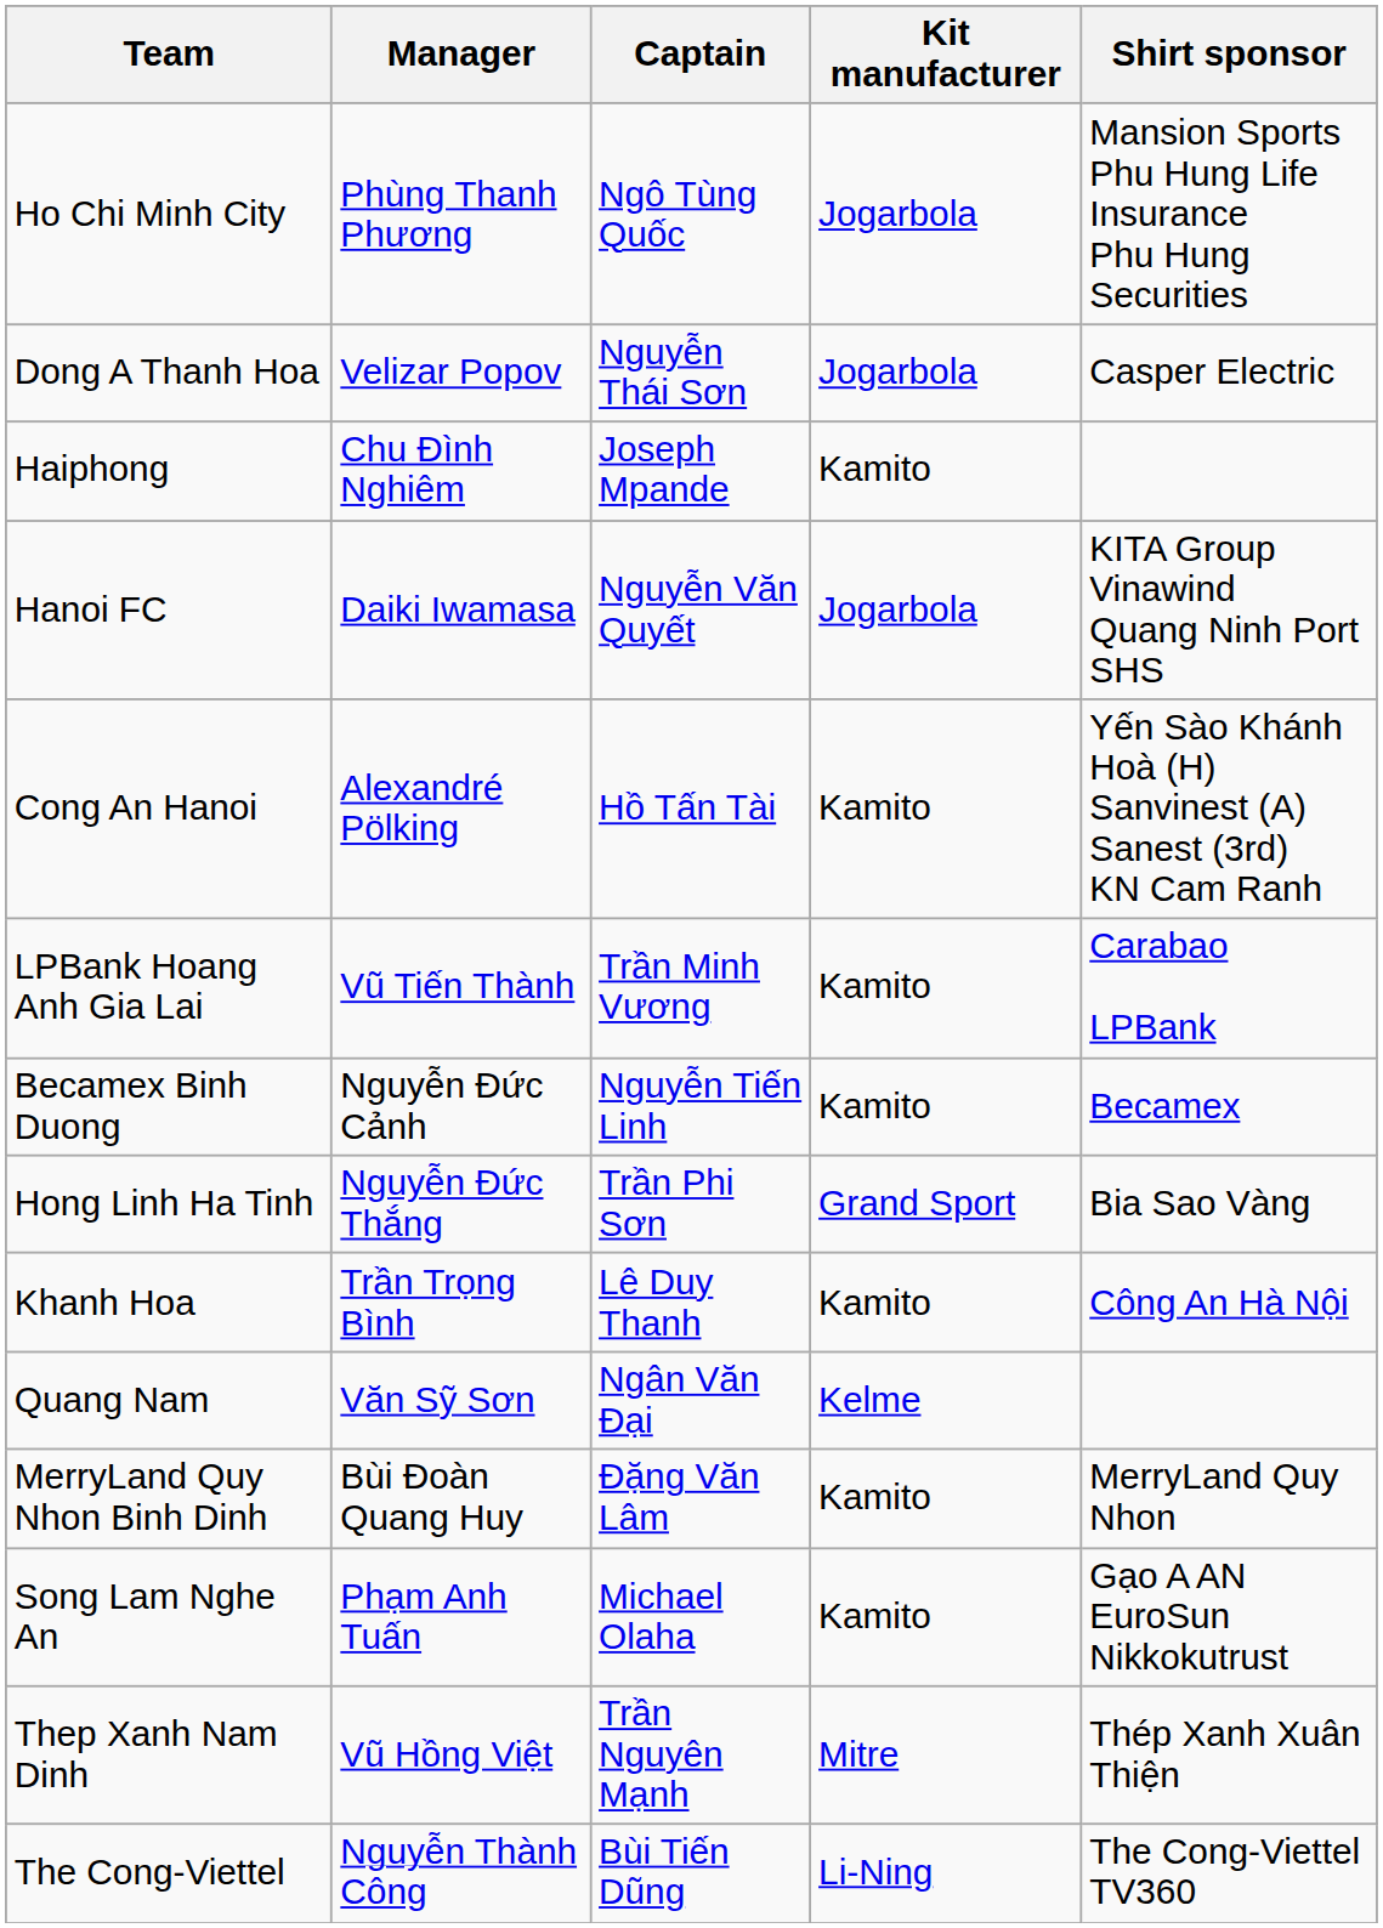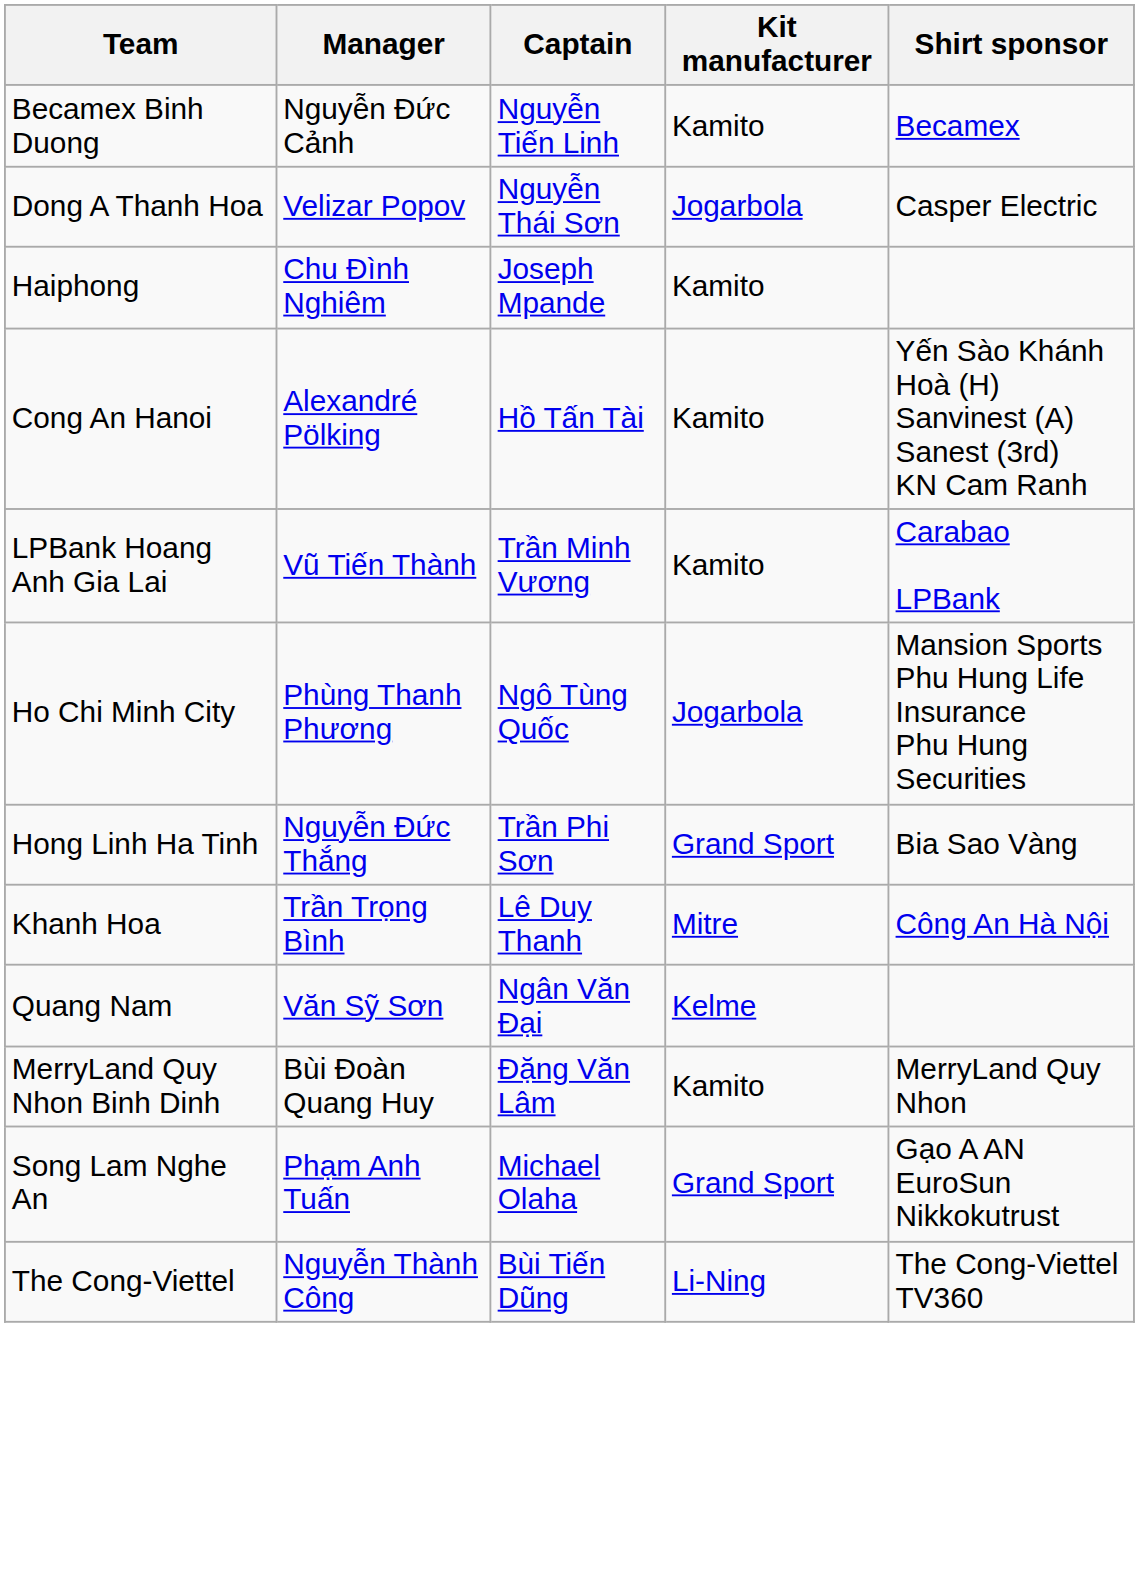 <table class="wikitable sortable" style="text-align:left;">
 <tr>
 <th>Team</th>
 <th>Manager</th>
 <th>Captain</th>
 <th>Kit manufacturer</th>
 <th>Shirt sponsor</th>
 </tr>
 <tr>
-<td>Ho Chi Minh City</td>
-<td> <a href='#'>Phùng Thanh Phương</a></td>
-<td> <a href='#'>Ngô Tùng Quốc</a></td>
-<td> <a href='#'>Jogarbola</a></td>
-<td> Mansion Sports<br> Phu Hung Life Insurance<br> Phu Hung Securities</td>
+<td>Becamex Binh Duong</td>
+<td> Nguyễn Đức Cảnh</td>
+<td> <a href='#'>Nguyễn Tiến Linh</a></td>
+<td> Kamito</td>
+<td> <a href='#'>Becamex</a></td>
 </tr>
 <tr>
 <td>Dong A Thanh Hoa</td>
 <td> <a href='#'>Velizar Popov</a></td>
 <td> <a href='#'>Nguyễn Thái Sơn</a></td>
 <td> <a href='#'>Jogarbola</a></td>
 <td> Casper Electric</td>
 </tr>
 <tr>
 <td>Haiphong</td>
 <td> <a href='#'>Chu Đình Nghiêm</a></td>
 <td> <a href='#'>Joseph Mpande</a></td>
 <td> Kamito</td>
 <td></td>
 </tr>
 <tr>
-<td>Hanoi FC</td>
-<td> <a href='#'>Daiki Iwamasa</a></td>
-<td> <a href='#'>Nguyễn Văn Quyết</a></td>
-<td> <a href='#'>Jogarbola</a></td>
-<td> KITA Group<br> Vinawind<br> Quang Ninh Port<br> SHS</td>
-</tr>
-<tr>
 <td>Cong An Hanoi</td>
 <td> <a href='#'>Alexandré Pölking</a></td>
 <td> <a href='#'>Hồ Tấn Tài</a></td>
 <td> Kamito</td>
 <td> Yến Sào Khánh Hoà (H)<br> Sanvinest (A)<br> Sanest (3rd)<br> KN Cam Ranh</td>
 </tr>
 <tr>
 <td>LPBank Hoang Anh Gia Lai</td>
 <td> <a href='#'>Vũ Tiến Thành</a></td>
 <td> <a href='#'>Trần Minh Vương</a></td>
 <td> Kamito</td>
 <td> <a href='#'>Carabao</a><br><br> <a href='#'>LPBank</a></td>
 </tr>
 <tr>
-<td>Becamex Binh Duong</td>
-<td> Nguyễn Đức Cảnh</td>
-<td> <a href='#'>Nguyễn Tiến Linh</a></td>
-<td> Kamito</td>
-<td> <a href='#'>Becamex</a></td>
+<td>Ho Chi Minh City</td>
+<td> <a href='#'>Phùng Thanh Phương</a></td>
+<td> <a href='#'>Ngô Tùng Quốc</a></td>
+<td> <a href='#'>Jogarbola</a></td>
+<td> Mansion Sports<br> Phu Hung Life Insurance<br> Phu Hung Securities</td>
 </tr>
 <tr>
 <td>Hong Linh Ha Tinh</td>
 <td> <a href='#'>Nguyễn Đức Thắng</a></td>
 <td> <a href='#'>Trần Phi Sơn</a></td>
 <td> <a href='#'>Grand Sport</a></td>
 <td> Bia Sao Vàng</td>
 </tr>
 <tr>
 <td>Khanh Hoa</td>
 <td> <a href='#'>Trần Trọng Bình</a></td>
 <td> <a href='#'>Lê Duy Thanh</a></td>
-<td> Kamito</td>
+<td> <a href='#'>Mitre</a></td>
 <td> <a href='#'>Công An Hà Nội</a></td>
 </tr>
 <tr>
 <td>Quang Nam</td>
 <td> <a href='#'>Văn Sỹ Sơn</a></td>
 <td> <a href='#'>Ngân Văn Đại</a></td>
 <td> <a href='#'>Kelme</a></td>
 <td></td>
 </tr>
 <tr>
 <td>MerryLand Quy Nhon Binh Dinh</td>
 <td> Bùi Đoàn Quang Huy</td>
 <td> <a href='#'>Đặng Văn Lâm</a></td>
 <td> Kamito</td>
 <td> MerryLand Quy Nhon</td>
 </tr>
 <tr>
 <td>Song Lam Nghe An</td>
 <td> <a href='#'>Phạm Anh Tuấn</a></td>
 <td> <a href='#'>Michael Olaha</a></td>
-<td> Kamito</td>
+<td> <a href='#'>Grand Sport</a></td>
 <td> Gạo A AN<br> EuroSun<br> Nikkokutrust</td>
-</tr>
-<tr>
-<td>Thep Xanh Nam Dinh</td>
-<td> <a href='#'>Vũ Hồng Việt</a></td>
-<td> <a href='#'>Trần Nguyên Mạnh</a></td>
-<td> <a href='#'>Mitre</a></td>
-<td> Thép Xanh Xuân Thiện</td>
 </tr>
 <tr>
 <td>The Cong-Viettel</td>
 <td> <a href='#'>Nguyễn Thành Công</a></td>
 <td> <a href='#'>Bùi Tiến Dũng</a></td>
 <td> <a href='#'>Li-Ning</a></td>
 <td> The Cong-Viettel<br> TV360</td>
 </tr>
 </table>
